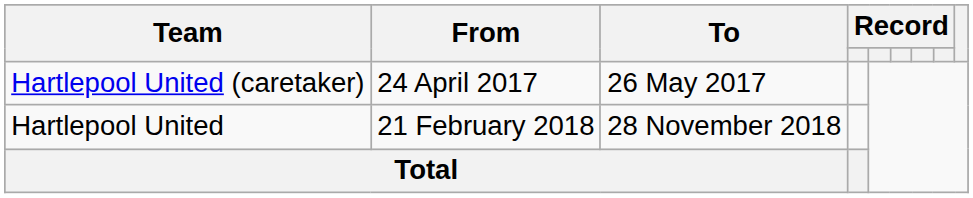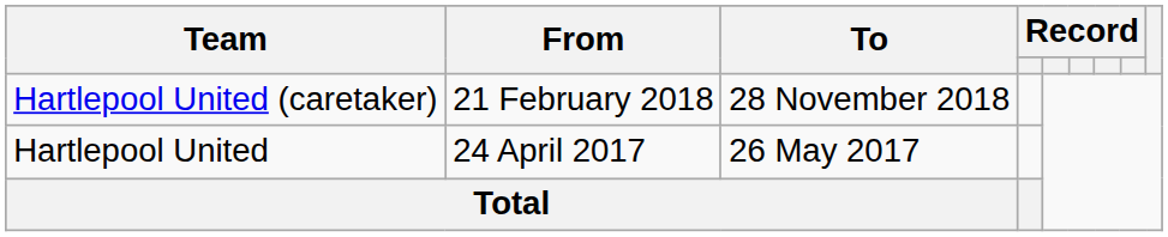 <table class=wikitable style="text-align: center">
 <tr>
 <th rowspan=2>Team</th>
 <th rowspan=2>From</th>
 <th rowspan=2>To</th>
 <th colspan=5>Record</th>
 <th rowspan=2></th>
 </tr>
 <tr>
 <th></th>
 <th></th>
 <th></th>
 <th></th>
 <th></th>
 </tr>
 <tr>
 <td align=left><a href='#'>Hartlepool United</a> (caretaker)</td>
-<td align=left>24 April 2017</td>
-<td align=left>26 May 2017<br></td>
+<td align=left>21 February 2018</td>
+<td align=left>28 November 2018<br></td>
 <td></td>
 </tr>
 <tr>
 <td align=left>Hartlepool United</td>
-<td align=left>21 February 2018</td>
-<td align=left>28 November 2018<br></td>
+<td align=left>24 April 2017</td>
+<td align=left>26 May 2017<br></td>
 <td></td>
 </tr>
 <tr>
 <th colspan=3>Total<br></th>
 <th></th>
 </tr>
 </table>
